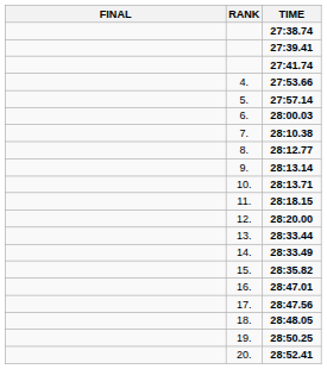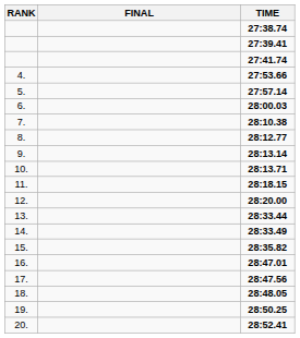 <table class="wikitable" style="border-collapse: collapse; font-size: 90%;">
 <tr>
+<th>RANK</th>
 <th style="width: 20em">FINAL</th>
-<th>RANK</th>
 <th style="width: 5em">TIME</th>
 </tr>
 <tr>
+<td align="center"></td>
 <td></td>
-<td align="center"></td>
 <td align="center"><strong>27:38.74</strong></td>
 </tr>
 <tr>
+<td align="center"></td>
 <td></td>
-<td align="center"></td>
 <td align="center"><strong>27:39.41</strong></td>
 </tr>
 <tr>
+<td align="center"></td>
 <td></td>
-<td align="center"></td>
 <td align="center"><strong>27:41.74</strong></td>
 </tr>
 <tr>
+<td align="center">4.</td>
 <td></td>
-<td align="center">4.</td>
 <td align="center"><strong>27:53.66</strong></td>
 </tr>
 <tr>
+<td align="center">5.</td>
 <td></td>
-<td align="center">5.</td>
 <td align="center"><strong>27:57.14</strong></td>
 </tr>
 <tr>
+<td align="center">6.</td>
 <td></td>
-<td align="center">6.</td>
 <td align="center"><strong>28:00.03</strong></td>
 </tr>
 <tr>
+<td align="center">7.</td>
 <td></td>
-<td align="center">7.</td>
 <td align="center"><strong>28:10.38</strong></td>
 </tr>
 <tr>
+<td align="center">8.</td>
 <td></td>
-<td align="center">8.</td>
 <td align="center"><strong>28:12.77</strong></td>
 </tr>
 <tr>
+<td align="center">9.</td>
 <td></td>
-<td align="center">9.</td>
 <td align="center"><strong>28:13.14</strong></td>
 </tr>
 <tr>
+<td align="center">10.</td>
 <td></td>
-<td align="center">10.</td>
 <td align="center"><strong>28:13.71</strong></td>
 </tr>
 <tr>
+<td align="center">11.</td>
 <td></td>
-<td align="center">11.</td>
 <td align="center"><strong>28:18.15</strong></td>
 </tr>
 <tr>
+<td align="center">12.</td>
 <td></td>
-<td align="center">12.</td>
 <td align="center"><strong>28:20.00</strong></td>
 </tr>
 <tr>
+<td align="center">13.</td>
 <td></td>
-<td align="center">13.</td>
 <td align="center"><strong>28:33.44</strong></td>
 </tr>
 <tr>
+<td align="center">14.</td>
 <td></td>
-<td align="center">14.</td>
 <td align="center"><strong>28:33.49</strong></td>
 </tr>
 <tr>
+<td align="center">15.</td>
 <td></td>
-<td align="center">15.</td>
 <td align="center"><strong>28:35.82</strong></td>
 </tr>
 <tr>
+<td align="center">16.</td>
 <td></td>
-<td align="center">16.</td>
 <td align="center"><strong>28:47.01</strong></td>
 </tr>
 <tr>
+<td align="center">17.</td>
 <td></td>
-<td align="center">17.</td>
 <td align="center"><strong>28:47.56</strong></td>
 </tr>
 <tr>
+<td align="center">18.</td>
 <td></td>
-<td align="center">18.</td>
 <td align="center"><strong>28:48.05</strong></td>
 </tr>
 <tr>
+<td align="center">19.</td>
 <td></td>
-<td align="center">19.</td>
 <td align="center"><strong>28:50.25</strong></td>
 </tr>
 <tr>
+<td align="center">20.</td>
 <td></td>
-<td align="center">20.</td>
 <td align="center"><strong>28:52.41</strong></td>
 </tr>
 </table>
